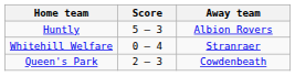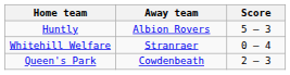 <table class="wikitable" style="text-align: center">
 <tr>
 <th width=140>Home team</th>
+<th width=140>Away team</th>
 <th width=70>Score</th>
-<th width=140>Away team</th>
 </tr>
 <tr>
 <td><a href='#'>Huntly</a></td>
+<td><a href='#'>Albion Rovers</a></td>
 <td>5 – 3</td>
-<td><a href='#'>Albion Rovers</a></td>
 </tr>
 <tr>
 <td><a href='#'>Whitehill Welfare</a></td>
+<td><a href='#'>Stranraer</a></td>
 <td>0 – 4</td>
-<td><a href='#'>Stranraer</a></td>
 </tr>
 <tr>
 <td><a href='#'>Queen's Park</a></td>
+<td><a href='#'>Cowdenbeath</a></td>
 <td>2 – 3</td>
-<td><a href='#'>Cowdenbeath</a></td>
 </tr>
 </table>
